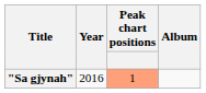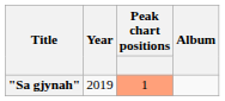 <table class="wikitable plainrowheaders" style="text-align:center;">
 <tr>
 <th scope="col" rowspan="2">Title</th>
 <th scope="col" rowspan="2">Year</th>
 <th scope="col" colspan="1">Peak<br>chart<br>positions</th>
 <th scope="col" rowspan="2">Album</th>
 </tr>
 <tr>
 <th scope=col style="width:3em; font-size:85%;"><a href='#'></a><br></th>
 </tr>
 <tr>
 <th scope="row">"Sa gjynah"<br></th>
-<td>2016</td>
+<td>2019</td>
 <td style="background: lightsalmon;">1</td>
 <td></td>
 </tr>
 </table>
